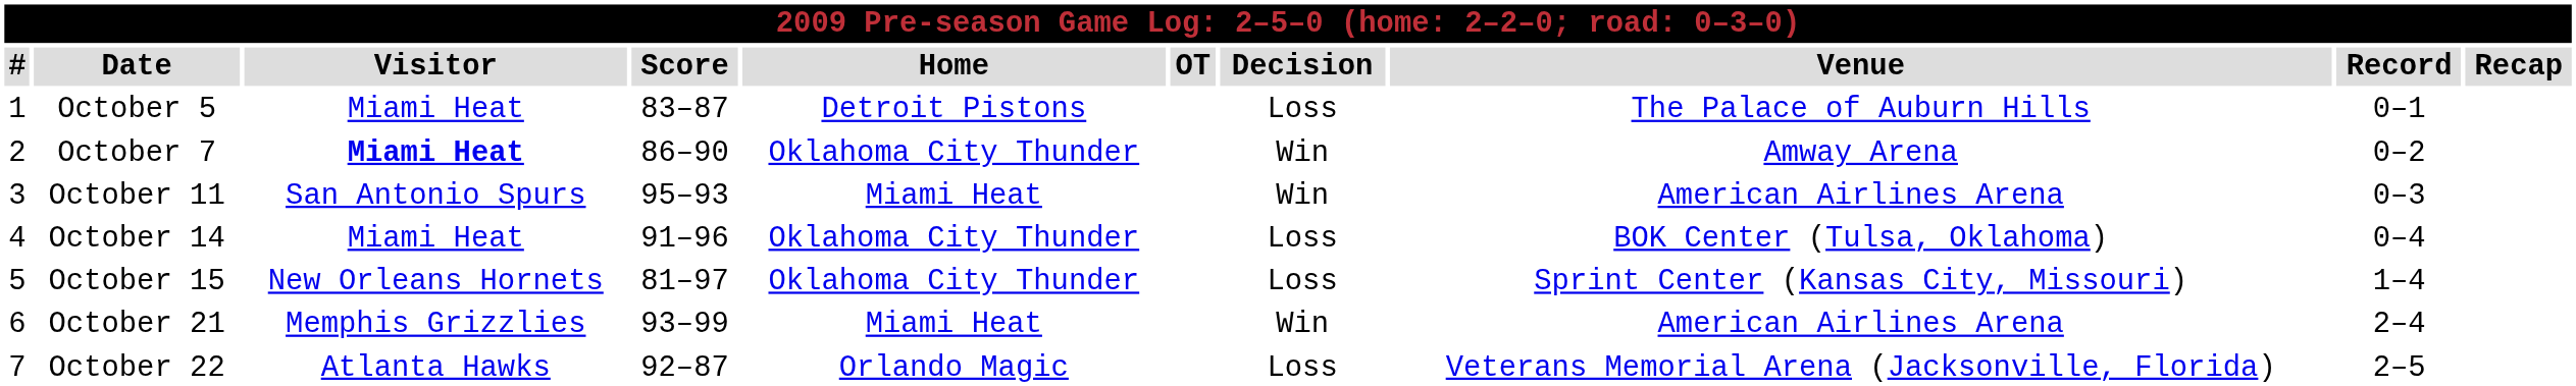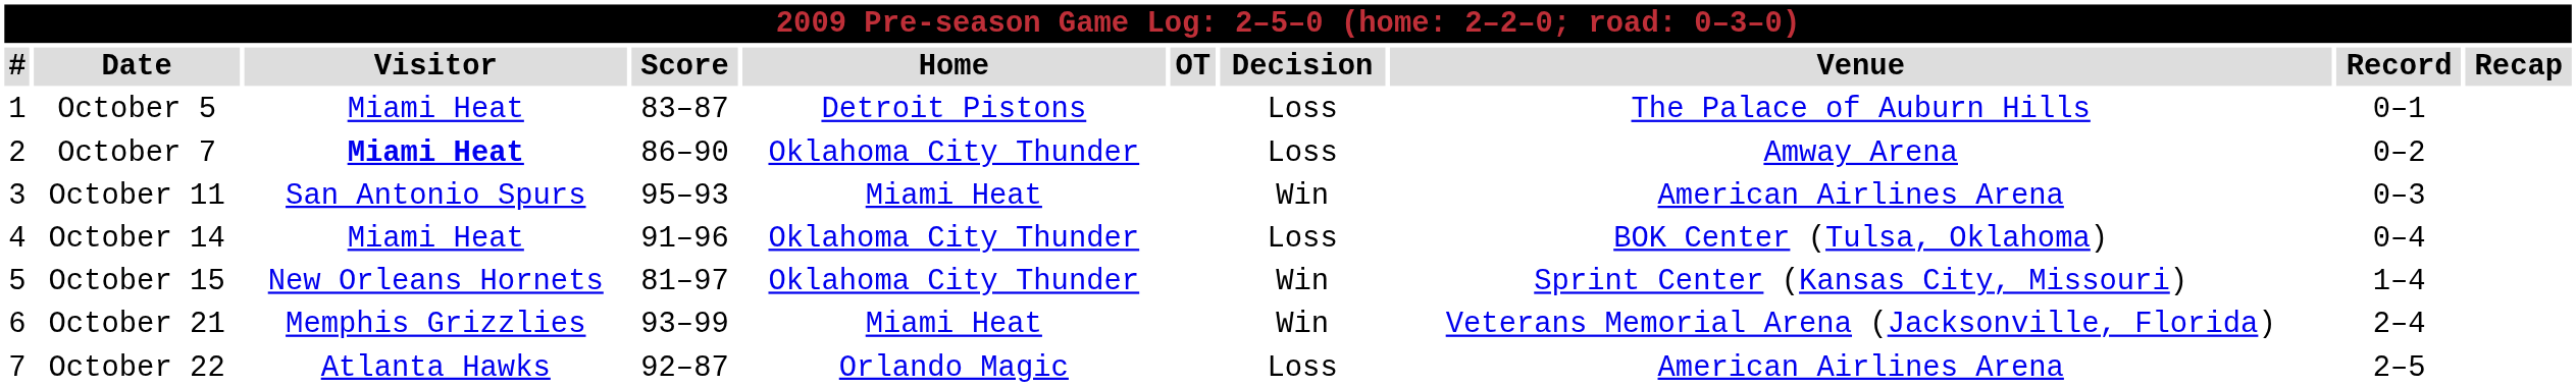 <table class="toccolours collapsible" width=90% style="clear:both; margin:1.5em auto; text-align:center">
 <tr>
 <th colspan=11 style="background:black; color: #BF2F38;">2009 Pre-season Game Log: 2–5–0 (home: 2–2–0; road: 0–3–0)</th>
 </tr>
 <tr align="center" bgcolor="#dddddd">
 <td><strong>#</strong></td>
 <td><strong>Date</strong></td>
 <td><strong>Visitor</strong></td>
 <td><strong>Score</strong></td>
 <td><strong>Home</strong></td>
 <td><strong>OT</strong></td>
 <td><strong>Decision</strong></td>
 <td><strong>Venue</strong></td>
 <td><strong>Record</strong></td>
 <td><strong>Recap</strong></td>
 </tr>
 <tr align="center">
 <td>1</td>
 <td>October 5</td>
 <td><a href='#'>Miami Heat</a></td>
 <td>83–87</td>
 <td><a href='#'>Detroit Pistons</a></td>
 <td></td>
 <td>Loss</td>
 <td><a href='#'>The Palace of Auburn Hills</a></td>
 <td>0–1</td>
 <td></td>
 </tr>
 <tr align="center">
 <td>2</td>
 <td>October 7</td>
 <td><strong><a href='#'>Miami Heat</a></strong></td>
 <td>86–90</td>
 <td><a href='#'>Oklahoma City Thunder</a></td>
 <td></td>
-<td>Win</td>
+<td>Loss</td>
 <td><a href='#'>Amway Arena</a></td>
 <td>0–2</td>
 <td></td>
 </tr>
 <tr align="center">
 <td>3</td>
 <td>October 11</td>
 <td><a href='#'>San Antonio Spurs</a></td>
 <td>95–93</td>
 <td><a href='#'>Miami Heat</a></td>
 <td></td>
 <td>Win</td>
 <td><a href='#'>American Airlines Arena</a></td>
 <td>0–3</td>
 <td></td>
 </tr>
 <tr align="center">
 <td>4</td>
 <td>October 14</td>
 <td><a href='#'>Miami Heat</a></td>
 <td>91–96</td>
 <td><a href='#'>Oklahoma City Thunder</a></td>
 <td></td>
 <td>Loss</td>
 <td><a href='#'>BOK Center</a> (<a href='#'>Tulsa, Oklahoma</a>)</td>
 <td>0–4</td>
 <td></td>
 </tr>
 <tr align="center">
 <td>5</td>
 <td>October 15</td>
 <td><a href='#'>New Orleans Hornets</a></td>
 <td>81–97</td>
 <td><a href='#'>Oklahoma City Thunder</a></td>
 <td></td>
-<td>Loss</td>
+<td>Win</td>
 <td><a href='#'>Sprint Center</a> (<a href='#'>Kansas City, Missouri</a>)</td>
 <td>1–4</td>
 <td></td>
 </tr>
 <tr align="center">
 <td>6</td>
 <td>October 21</td>
 <td><a href='#'>Memphis Grizzlies</a></td>
 <td>93–99</td>
 <td><a href='#'>Miami Heat</a></td>
 <td></td>
 <td>Win</td>
-<td><a href='#'>American Airlines Arena</a></td>
+<td><a href='#'>Veterans Memorial Arena</a> (<a href='#'>Jacksonville, Florida</a>)</td>
 <td>2–4</td>
 <td></td>
 </tr>
 <tr align="center">
 <td>7</td>
 <td>October 22</td>
 <td><a href='#'>Atlanta Hawks</a></td>
 <td>92–87</td>
 <td><a href='#'>Orlando Magic</a></td>
 <td></td>
 <td>Loss</td>
-<td><a href='#'>Veterans Memorial Arena</a> (<a href='#'>Jacksonville, Florida</a>)</td>
+<td><a href='#'>American Airlines Arena</a></td>
 <td>2–5</td>
 <td></td>
 </tr>
 </table>
